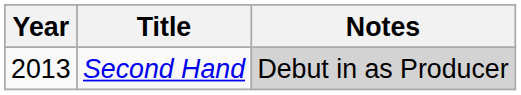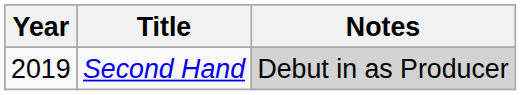 <table class="wikitable" style="font-size: 95%;">
 <tr>
 <th>Year</th>
 <th>Title</th>
 <th>Notes</th>
 </tr>
 <tr>
-<td>2013</td>
+<td>2019</td>
 <td><em><a href='#'>Second Hand</a></em></td>
 <td style="background: lightgrey;">Debut in as Producer</td>
 </tr>
 </table>
